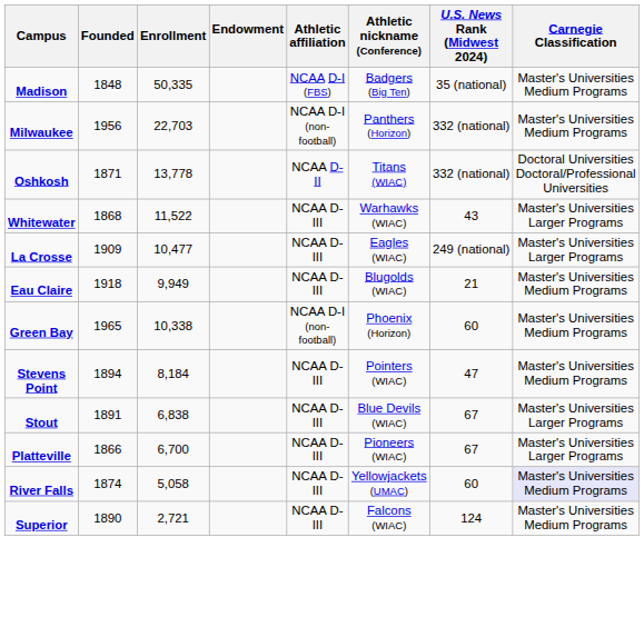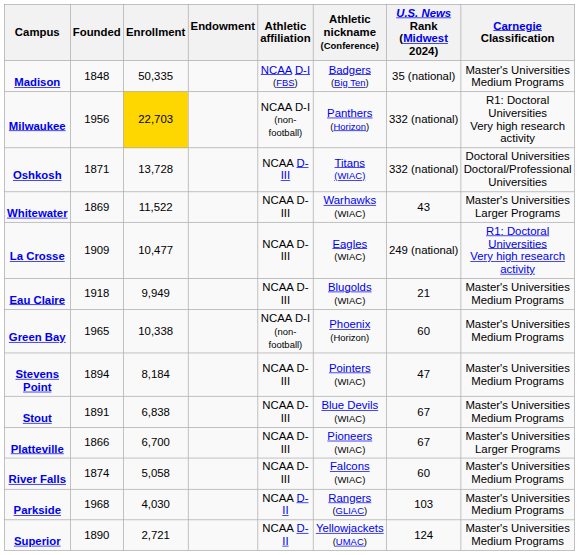 <table class="wikitable sortable" style="text-align:center">
 <tr>
 <th>Campus</th>
 <th>Founded</th>
 <th data-sort-type="number">Enrollment<br></th>
 <th>Endowment<br><br></th>
 <th>Athletic affiliation</th>
 <th>Athletic nickname<br><small>(Conference)</small></th>
 <th data-sort-type="number"><em><a href='#'>U.S. News</a></em> Rank<br>(<a href='#'>Midwest</a> 2024)</th>
 <th data-sort-type="number"><a href='#'>Carnegie</a> Classification</th>
 </tr>
 <tr>
 <td><br><a href='#'><strong>Madison</strong></a></td>
 <td>1848</td>
 <td>50,335</td>
 <td></td>
 <td><a href='#'>NCAA</a> <a href='#'>D-I</a><br><small>(<a href='#'>FBS</a>)</small></td>
 <td><a href='#'>Badgers</a><br><small>(<a href='#'>Big Ten</a>)</small></td>
 <td>35 (national)</td>
 <td>Master's Universities<br>Medium Programs</td>
 </tr>
 <tr>
 <td><br><strong><a href='#'>Milwaukee</a></strong></td>
 <td>1956</td>
-<td>22,703</td>
+<td style="background: gold;">22,703</td>
 <td></td>
 <td>NCAA D-I<br><small>(non-football)</small></td>
 <td><a href='#'>Panthers</a><br><small>(<a href='#'>Horizon</a>)</small></td>
 <td>332 (national)</td>
-<td>Master's Universities<br>Medium Programs</td>
+<td>R1: Doctoral Universities<br>Very high research activity</td>
 </tr>
 <tr>
 <td><br><strong><a href='#'>Oshkosh</a></strong></td>
 <td>1871</td>
-<td>13,778</td>
+<td>13,728</td>
 <td></td>
-<td>NCAA <a href='#'>D-II</a></td>
+<td>NCAA <a href='#'>D-III</a></td>
 <td><a href='#'>Titans</a><br><small><a href='#'>(WIAC)</a></small></td>
 <td nowrap="">332 (national)</td>
 <td>Doctoral Universities<br>Doctoral/Professional Universities</td>
 </tr>
 <tr>
 <td><br><strong><a href='#'>Whitewater</a></strong></td>
-<td>1868</td>
+<td>1869</td>
 <td>11,522</td>
 <td></td>
 <td>NCAA D-III</td>
 <td><a href='#'>Warhawks</a><br><small>(WIAC)</small></td>
 <td>43</td>
 <td>Master's Universities<br>Larger Programs</td>
 </tr>
 <tr>
 <td><br><strong><a href='#'>La Crosse</a></strong></td>
 <td>1909</td>
 <td>10,477</td>
 <td></td>
 <td>NCAA D-III</td>
 <td><a href='#'>Eagles</a><br><small>(WIAC)</small></td>
 <td>249 (national)</td>
-<td>Master's Universities<br>Larger Programs</td>
+<td><a href='#'>R1: Doctoral Universities<br>Very high research activity</a></td>
 </tr>
 <tr>
 <td><br><strong><a href='#'>Eau Claire</a></strong></td>
 <td>1918</td>
 <td>9,949</td>
 <td></td>
 <td>NCAA D-III</td>
 <td><a href='#'>Blugolds</a><br><small>(WIAC)</small></td>
 <td nowrap="">21</td>
 <td>Master's Universities<br>Medium Programs</td>
 </tr>
 <tr>
 <td><br><strong><a href='#'>Green Bay</a></strong></td>
 <td>1965</td>
 <td>10,338</td>
 <td></td>
 <td>NCAA D-I<br><small>(non-football)</small></td>
 <td><a href='#'>Phoenix</a><br><small>(Horizon)</small></td>
 <td>60</td>
 <td>Master's Universities<br>Medium Programs</td>
 </tr>
 <tr>
 <td><br><strong><a href='#'>Stevens Point</a></strong></td>
 <td>1894</td>
 <td>8,184</td>
 <td></td>
 <td>NCAA D-III</td>
 <td><a href='#'>Pointers</a><br><small>(WIAC)</small></td>
 <td>47</td>
 <td>Master's Universities<br>Medium Programs</td>
 </tr>
 <tr>
 <td><br><strong><a href='#'>Stout</a></strong></td>
 <td>1891</td>
 <td>6,838</td>
 <td></td>
 <td>NCAA D-III</td>
 <td><a href='#'>Blue Devils</a><br><small>(WIAC)</small></td>
 <td>67</td>
-<td>Master's Universities<br>Larger Programs</td>
+<td>Master's Universities<br>Medium Programs</td>
 </tr>
 <tr>
 <td><br><strong><a href='#'>Platteville</a></strong></td>
 <td>1866</td>
 <td>6,700</td>
 <td></td>
 <td>NCAA D-III</td>
 <td><a href='#'>Pioneers</a><br><small>(WIAC)</small></td>
 <td>67</td>
 <td>Master's Universities<br>Larger Programs</td>
 </tr>
 <tr>
 <td><br><strong><a href='#'>River Falls</a></strong></td>
 <td>1874</td>
 <td>5,058</td>
 <td></td>
 <td>NCAA D-III</td>
-<td><a href='#'>Yellowjackets</a><br><small>(<a href='#'>UMAC</a>)</small></td>
+<td><a href='#'>Falcons</a><br><small>(WIAC)</small></td>
 <td>60</td>
-<td style="background: lavender;">Master's Universities<br>Medium Programs</td>
+<td>Master's Universities<br>Medium Programs</td>
+</tr>
+<tr>
+<td><br><strong><a href='#'>Parkside</a></strong><br></td>
+<td>1968</td>
+<td>4,030</td>
+<td></td>
+<td>NCAA <a href='#'>D-II</a></td>
+<td><a href='#'>Rangers</a><br><small>(<a href='#'>GLIAC</a>)</small></td>
+<td>103</td>
+<td>Master's Universities<br>Medium Programs</td>
 </tr>
 <tr>
 <td><br><strong><a href='#'>Superior</a></strong></td>
 <td>1890</td>
 <td>2,721</td>
 <td></td>
-<td>NCAA D-III</td>
-<td><a href='#'>Falcons</a><br><small>(WIAC)</small></td>
+<td>NCAA <a href='#'>D-II</a></td>
+<td><a href='#'>Yellowjackets</a><br><small>(<a href='#'>UMAC</a>)</small></td>
 <td>124</td>
 <td>Master's Universities<br>Medium Programs</td>
 </tr>
 </table>
